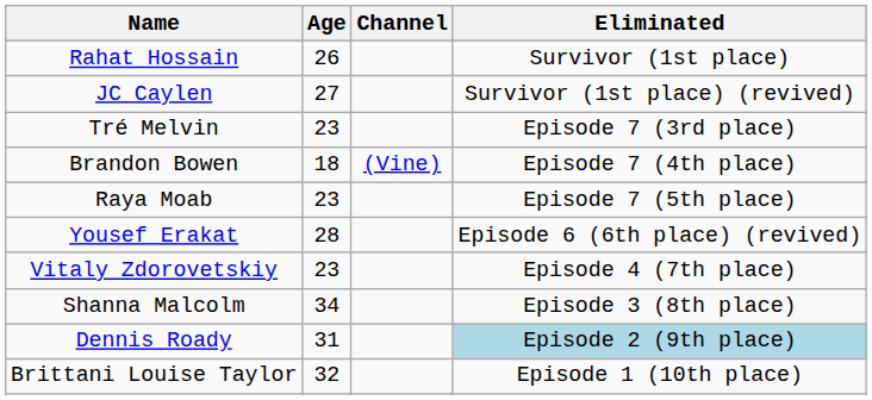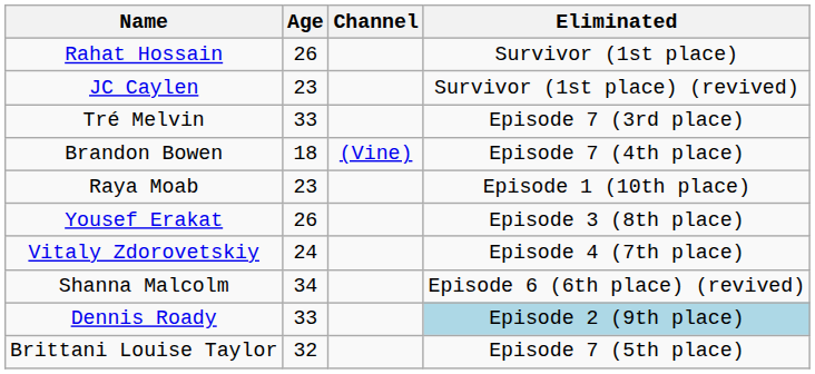 <table class="wikitable sortable" style="text-align:center">
 <tr>
 <th>Name</th>
 <th>Age</th>
 <th>Channel</th>
 <th>Eliminated</th>
 </tr>
 <tr>
 <td><a href='#'>Rahat Hossain</a></td>
 <td>26</td>
 <td></td>
 <td>Survivor (1st place)</td>
 </tr>
 <tr>
 <td><a href='#'>JC Caylen</a></td>
-<td>27</td>
+<td>23</td>
 <td></td>
 <td>Survivor (1st place) (revived)</td>
 </tr>
 <tr>
 <td>Tré Melvin</td>
-<td>23</td>
+<td>33</td>
 <td></td>
 <td>Episode 7 (3rd place)</td>
 </tr>
 <tr>
 <td>Brandon Bowen</td>
 <td>18</td>
 <td><a href='#'>(Vine)</a></td>
 <td>Episode 7 (4th place)</td>
 </tr>
 <tr>
 <td>Raya Moab</td>
 <td>23</td>
 <td></td>
-<td>Episode 7 (5th place)</td>
+<td>Episode 1 (10th place)</td>
 </tr>
 <tr>
 <td><a href='#'>Yousef Erakat</a></td>
-<td>28</td>
+<td>26</td>
 <td></td>
-<td>Episode 6 (6th place) (revived)</td>
+<td>Episode 3 (8th place)</td>
 </tr>
 <tr>
 <td><a href='#'>Vitaly Zdorovetskiy</a></td>
-<td>23</td>
+<td>24</td>
 <td></td>
 <td>Episode 4 (7th place)</td>
 </tr>
 <tr>
 <td>Shanna Malcolm</td>
 <td>34</td>
 <td></td>
-<td>Episode 3 (8th place)</td>
+<td>Episode 6 (6th place) (revived)</td>
 </tr>
 <tr>
 <td><a href='#'>Dennis Roady</a></td>
-<td>31</td>
+<td>33</td>
 <td></td>
 <td style="background: lightblue;">Episode 2 (9th place)</td>
 </tr>
 <tr>
 <td>Brittani Louise Taylor</td>
 <td>32</td>
 <td></td>
-<td>Episode 1 (10th place)</td>
+<td>Episode 7 (5th place)</td>
 </tr>
 </table>
